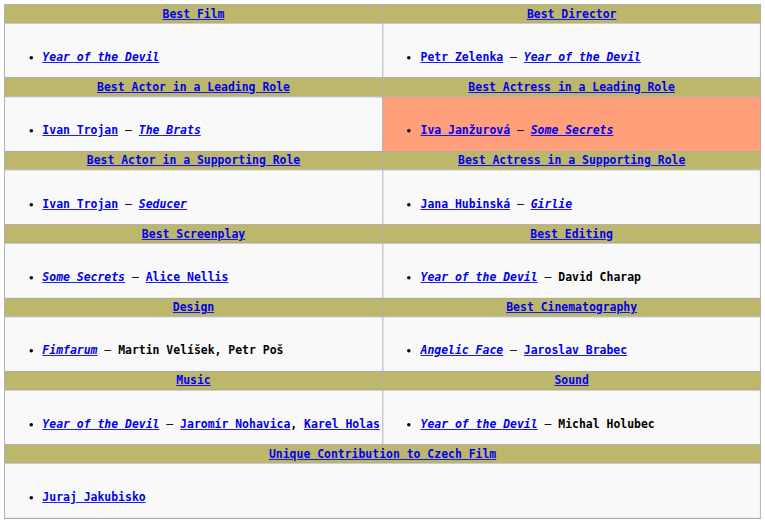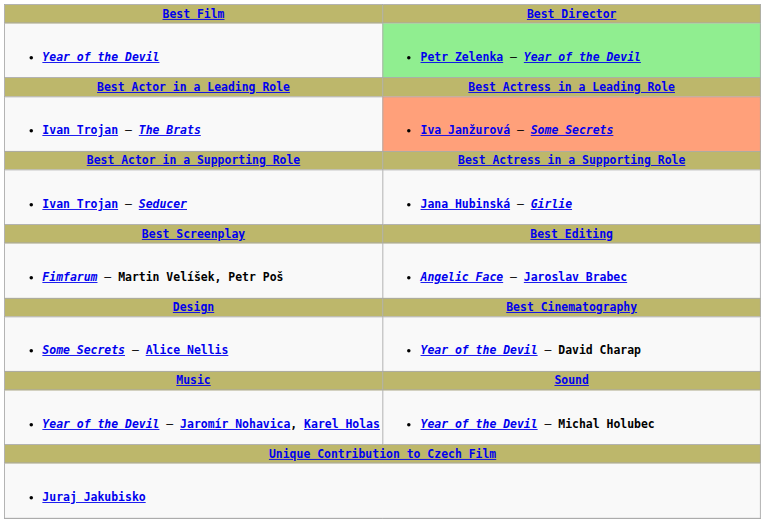 <table class=wikitable>
 <tr>
 <th style="background:#BDB76B; width: 50%"><a href='#'>Best Film</a></th>
 <th style="background:#BDB76B; width: 50%"><a href='#'>Best Director</a></th>
 </tr>
 <tr>
 <td valign="top"><br><ul><li><strong><em><a href='#'>Year of the Devil</a></em></strong></li></ul></td>
-<td valign="top"><br><ul><li><strong><a href='#'>Petr Zelenka</a></strong> — <strong><em><a href='#'>Year of the Devil</a></em></strong></li></ul></td>
+<td valign="top" style="background: lightgreen;"><br><ul><li><strong><a href='#'>Petr Zelenka</a></strong> — <strong><em><a href='#'>Year of the Devil</a></em></strong></li></ul></td>
 </tr>
 <tr>
 <th style="background:#BDB76B;"><a href='#'>Best Actor in a Leading Role</a></th>
 <th style="background:#BDB76B;"><a href='#'>Best Actress in a Leading Role</a></th>
 </tr>
 <tr>
 <td valign="top"><br><ul><li><strong><a href='#'>Ivan Trojan</a></strong> — <strong><em><a href='#'>The Brats</a></em></strong></li></ul></td>
 <td valign="top" style="background: lightsalmon;"><br><ul><li><strong><a href='#'>Iva Janžurová</a></strong> — <strong><em><a href='#'>Some Secrets</a></em></strong></li></ul></td>
 </tr>
 <tr>
 <th style="background:#BDB76B;"><a href='#'>Best Actor in a Supporting Role</a></th>
 <th style="background:#BDB76B;"><a href='#'>Best Actress in a Supporting Role</a></th>
 </tr>
 <tr>
 <td valign="top"><br><ul><li><strong><a href='#'>Ivan Trojan</a></strong> — <strong><em><a href='#'>Seducer</a></em></strong></li></ul></td>
 <td valign="top"><br><ul><li><strong><a href='#'>Jana Hubinská</a></strong> — <strong><em><a href='#'>Girlie</a></em></strong></li></ul></td>
 </tr>
 <tr>
 <th style="background:#BDB76B;"><a href='#'>Best Screenplay</a></th>
 <th style="background:#BDB76B;"><a href='#'>Best Editing</a></th>
 </tr>
 <tr>
-<td valign="top"><br><ul><li><strong><em><a href='#'>Some Secrets</a></em></strong> — <strong><a href='#'>Alice Nellis</a></strong></li></ul></td>
-<td valign="top"><br><ul><li><strong><em><a href='#'>Year of the Devil</a></em></strong> — <strong>David Charap</strong></li></ul></td>
+<td valign="top"><br><ul><li><strong><em><a href='#'>Fimfarum</a></em></strong> — <strong>Martin Velíšek, Petr Poš</strong></li></ul></td>
+<td valign="top"><br><ul><li><strong><em><a href='#'>Angelic Face</a></em></strong> — <strong><a href='#'>Jaroslav Brabec</a></strong></li></ul></td>
 </tr>
 <tr>
 <th style="background:#BDB76B;"><a href='#'>Design</a></th>
 <th style="background:#BDB76B;"><a href='#'>Best Cinematography</a></th>
 </tr>
 <tr>
-<td valign="top"><br><ul><li><strong><em><a href='#'>Fimfarum</a></em></strong> — <strong>Martin Velíšek, Petr Poš</strong></li></ul></td>
-<td valign="top"><br><ul><li><strong><em><a href='#'>Angelic Face</a></em></strong> — <strong><a href='#'>Jaroslav Brabec</a></strong></li></ul></td>
+<td valign="top"><br><ul><li><strong><em><a href='#'>Some Secrets</a></em></strong> — <strong><a href='#'>Alice Nellis</a></strong></li></ul></td>
+<td valign="top"><br><ul><li><strong><em><a href='#'>Year of the Devil</a></em></strong> — <strong>David Charap</strong></li></ul></td>
 </tr>
 <tr>
 <th style="background:#BDB76B;"><a href='#'>Music</a></th>
 <th style="background:#BDB76B;"><a href='#'>Sound</a></th>
 </tr>
 <tr>
 <td valign="top"><br><ul><li><strong><em><a href='#'>Year of the Devil</a></em></strong> — <strong><a href='#'>Jaromír Nohavica</a>, <a href='#'>Karel Holas</a></strong></li></ul></td>
 <td valign="top"><br><ul><li><strong><em><a href='#'>Year of the Devil</a></em></strong> — <strong>Michal Holubec</strong></li></ul></td>
 </tr>
 <tr>
 <th style="background:#BDB76B;" colspan="2"><a href='#'>Unique Contribution to Czech Film</a></th>
 </tr>
 <tr>
 <td valign="top" colspan="2"><br><ul><li><strong><a href='#'>Juraj Jakubisko</a></strong></li></ul></td>
 </tr>
 <tr>
 </tr>
 </table>
